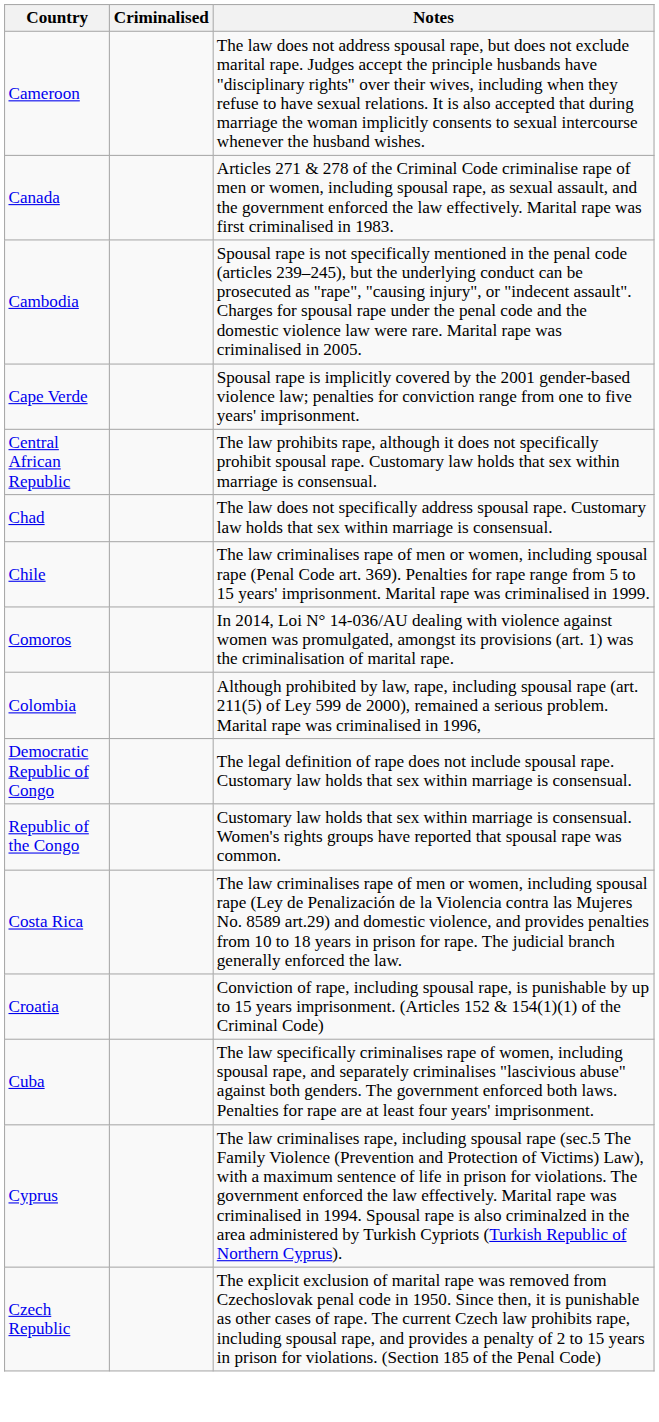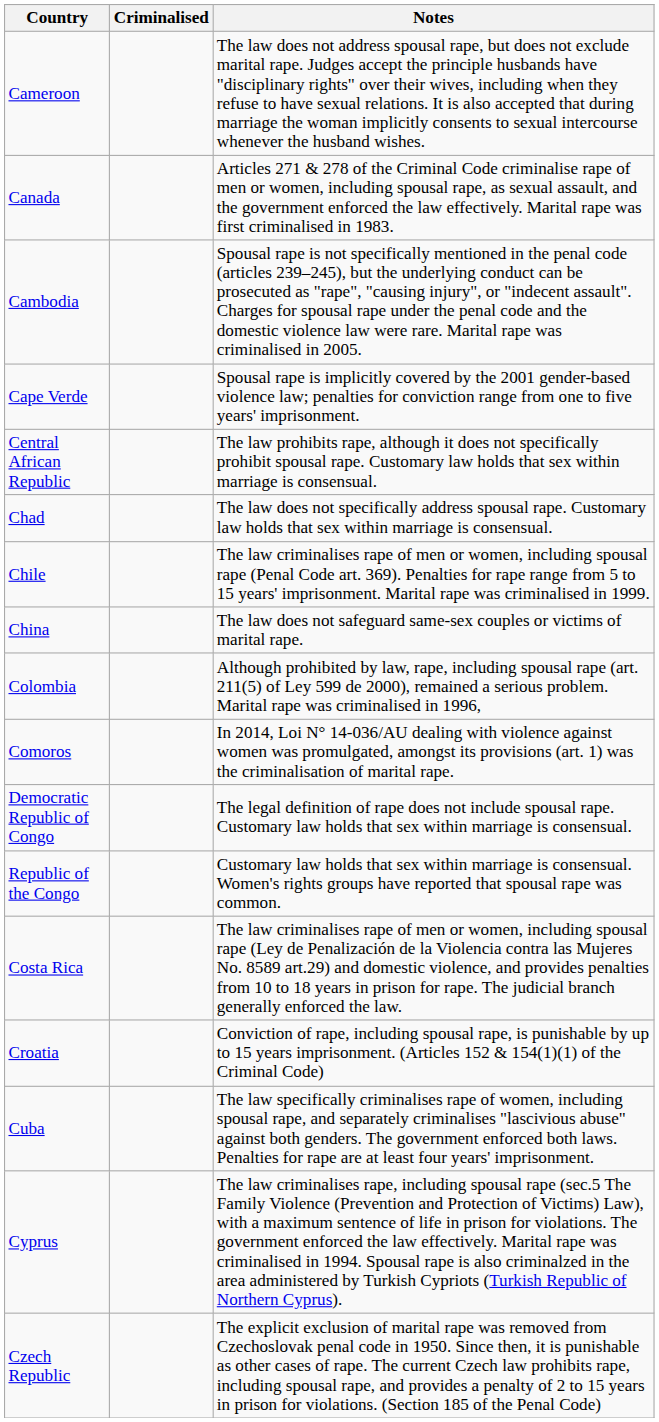 <table class="sortable wikitable">
 <tr>
 <th>Country</th>
 <th>Criminalised</th>
 <th ! class="unsortable">Notes</th>
 </tr>
 <tr>
 <td><a href='#'>Cameroon</a></td>
 <td></td>
 <td>The law does not address spousal rape, but does not exclude marital rape. Judges accept the principle husbands have "disciplinary rights" over their wives, including when they refuse to have sexual relations. It is also accepted that during marriage the woman implicitly consents to sexual intercourse whenever the husband wishes.</td>
 </tr>
 <tr>
 <td><a href='#'>Canada</a></td>
 <td></td>
 <td>Articles 271 & 278 of the Criminal Code criminalise rape of men or women, including spousal rape, as sexual assault, and the government enforced the law effectively. Marital rape was first criminalised in 1983.</td>
 </tr>
 <tr>
 <td><a href='#'>Cambodia</a></td>
 <td></td>
 <td>Spousal rape is not specifically mentioned in the penal code (articles 239–245), but the underlying conduct can be prosecuted as "rape", "causing injury", or "indecent assault". Charges for spousal rape under the penal code and the domestic violence law were rare. Marital rape was criminalised in 2005.</td>
 </tr>
 <tr>
 <td><a href='#'>Cape Verde</a></td>
 <td></td>
 <td>Spousal rape is implicitly covered by the 2001 gender-based violence law; penalties for conviction range from one to five years' imprisonment.</td>
 </tr>
 <tr>
 <td><a href='#'>Central African Republic</a></td>
 <td></td>
 <td>The law prohibits rape, although it does not specifically prohibit spousal rape. Customary law holds that sex within marriage is consensual.</td>
 </tr>
 <tr>
 <td><a href='#'>Chad</a></td>
 <td></td>
 <td>The law does not specifically address spousal rape. Customary law holds that sex within marriage is consensual.</td>
 </tr>
 <tr>
 <td><a href='#'>Chile</a></td>
 <td></td>
 <td>The law criminalises rape of men or women, including spousal rape (Penal Code art. 369). Penalties for rape range from 5 to 15 years' imprisonment. Marital rape was criminalised in 1999.</td>
 </tr>
 <tr>
-<td><a href='#'>Comoros</a></td>
+<td><a href='#'>China</a></td>
 <td></td>
-<td>In 2014, Loi N° 14-036/AU dealing with violence against women was promulgated, amongst its provisions (art. 1) was the criminalisation of marital rape.</td>
+<td>The law does not safeguard same-sex couples or victims of marital rape.</td>
 </tr>
 <tr>
 <td><a href='#'>Colombia</a></td>
 <td></td>
 <td>Although prohibited by law, rape, including spousal rape (art. 211(5) of Ley 599 de 2000), remained a serious problem. Marital rape was criminalised in 1996,</td>
+</tr>
+<tr>
+<td><a href='#'>Comoros</a></td>
+<td></td>
+<td>In 2014, Loi N° 14-036/AU dealing with violence against women was promulgated, amongst its provisions (art. 1) was the criminalisation of marital rape.</td>
 </tr>
 <tr>
 <td><a href='#'>Democratic Republic of Congo</a></td>
 <td></td>
 <td>The legal definition of rape does not include spousal rape. Customary law holds that sex within marriage is consensual.</td>
 </tr>
 <tr>
 <td><a href='#'>Republic of the Congo</a></td>
 <td></td>
 <td>Customary law holds that sex within marriage is consensual. Women's rights groups have reported that spousal rape was common.</td>
 </tr>
 <tr>
 <td><a href='#'>Costa Rica</a></td>
 <td></td>
 <td>The law criminalises rape of men or women, including spousal rape (Ley de Penalización de la Violencia contra las Mujeres No. 8589 art.29) and domestic violence, and provides penalties from 10 to 18 years in prison for rape. The judicial branch generally enforced the law.</td>
 </tr>
 <tr>
 <td><a href='#'>Croatia</a></td>
 <td></td>
 <td>Conviction of rape, including spousal rape, is punishable by up to 15 years imprisonment. (Articles 152 & 154(1)(1) of the Criminal Code)</td>
 </tr>
 <tr>
 <td><a href='#'>Cuba</a></td>
 <td></td>
 <td>The law specifically criminalises rape of women, including spousal rape, and separately criminalises "lascivious abuse" against both genders. The government enforced both laws. Penalties for rape are at least four years' imprisonment.</td>
 </tr>
 <tr>
 <td><a href='#'>Cyprus</a></td>
 <td></td>
 <td>The law criminalises rape, including spousal rape (sec.5 The Family Violence (Prevention and Protection of Victims) Law), with a maximum sentence of life in prison for violations. The government enforced the law effectively. Marital rape was criminalised in 1994. Spousal rape is also criminalzed in the area administered by Turkish Cypriots (<a href='#'>Turkish Republic of Northern Cyprus</a>).</td>
 </tr>
 <tr>
 <td><a href='#'>Czech Republic</a></td>
 <td></td>
 <td>The explicit exclusion of marital rape was removed from Czechoslovak penal code in 1950. Since then, it is punishable as other cases of rape. The current Czech law prohibits rape, including spousal rape, and provides a penalty of 2 to 15 years in prison for violations. (Section 185 of the Penal Code)</td>
 </tr>
 </table>
